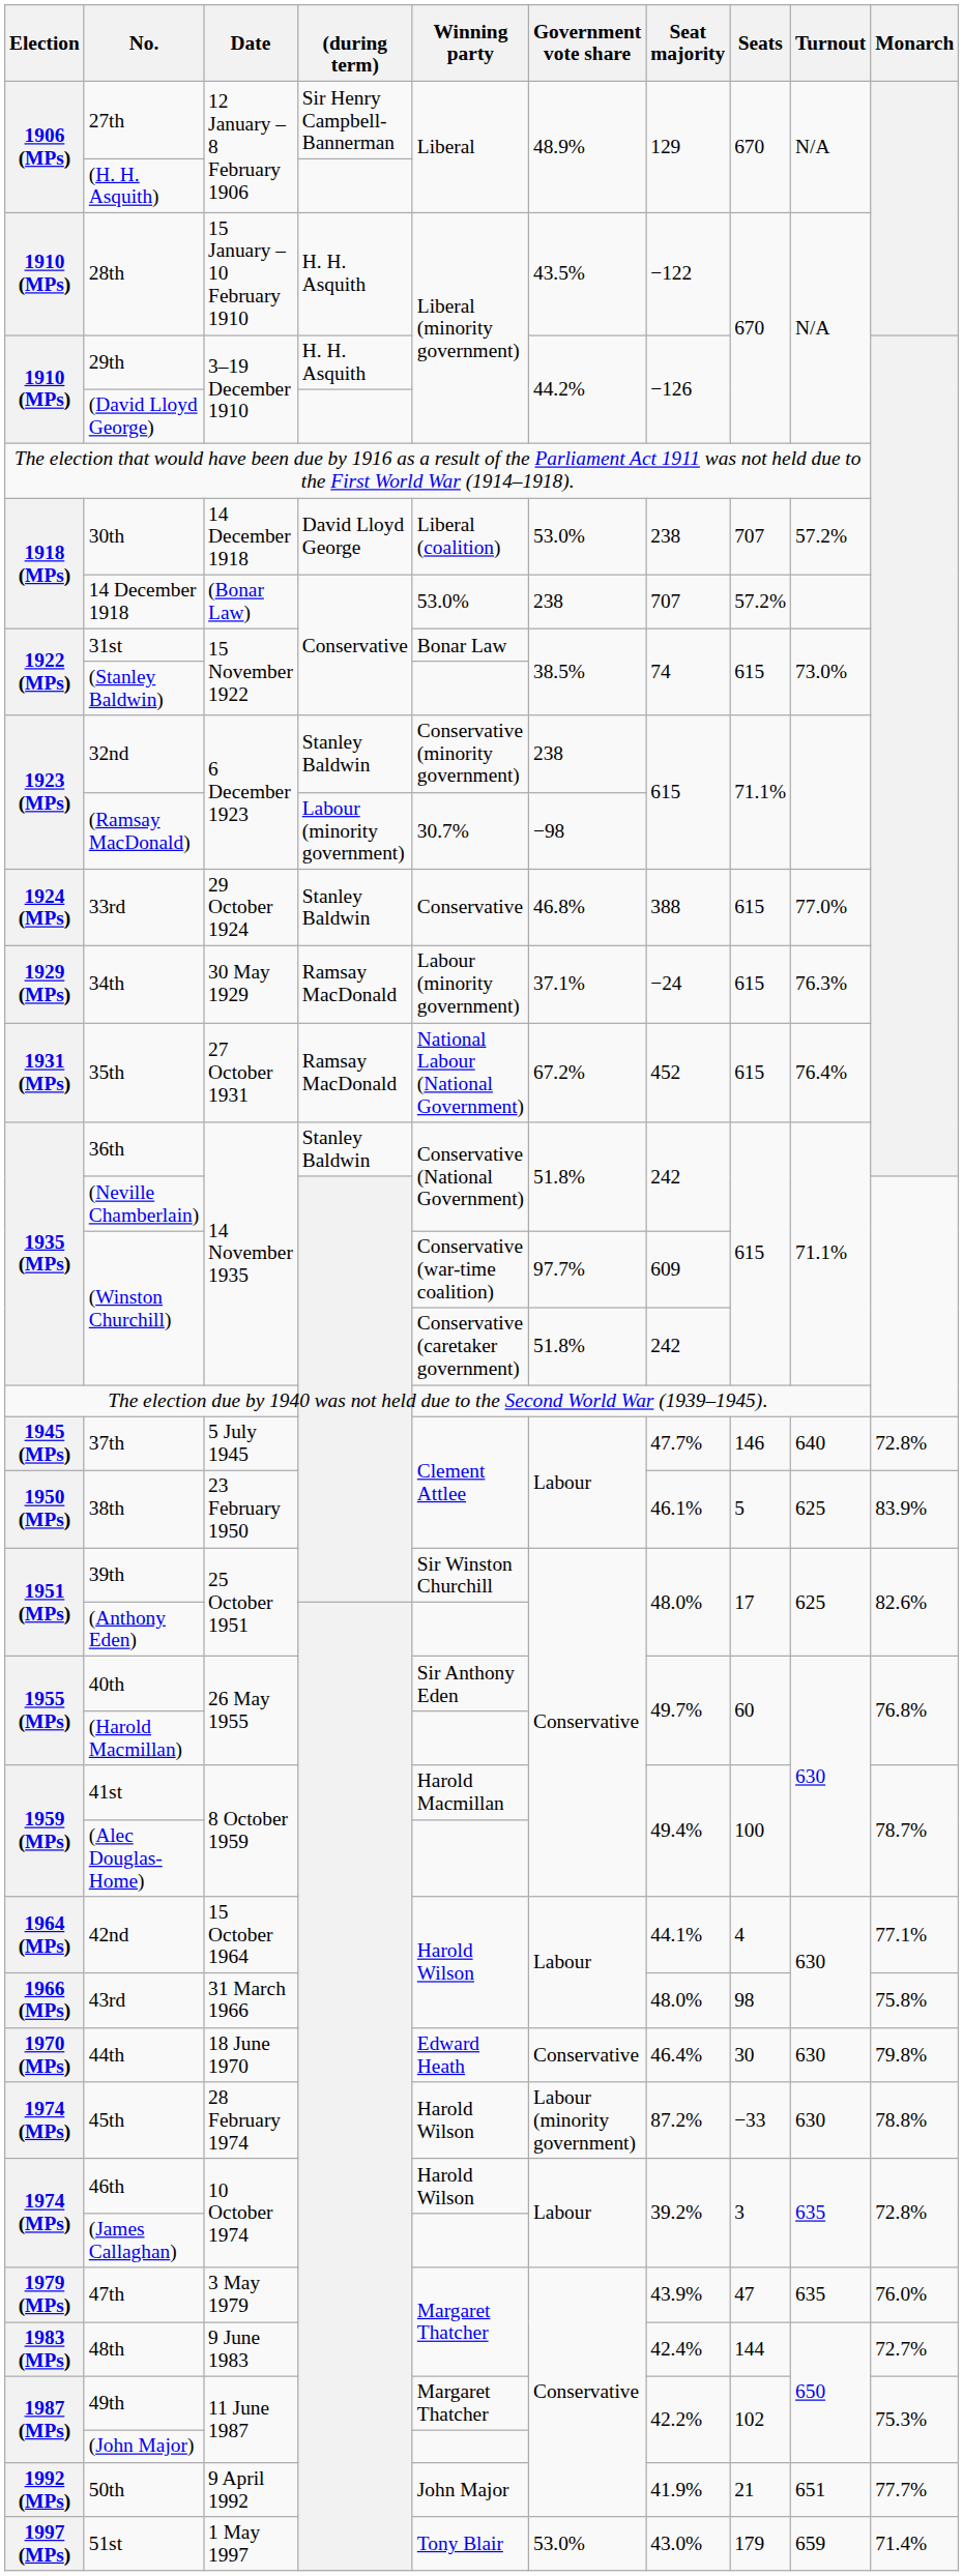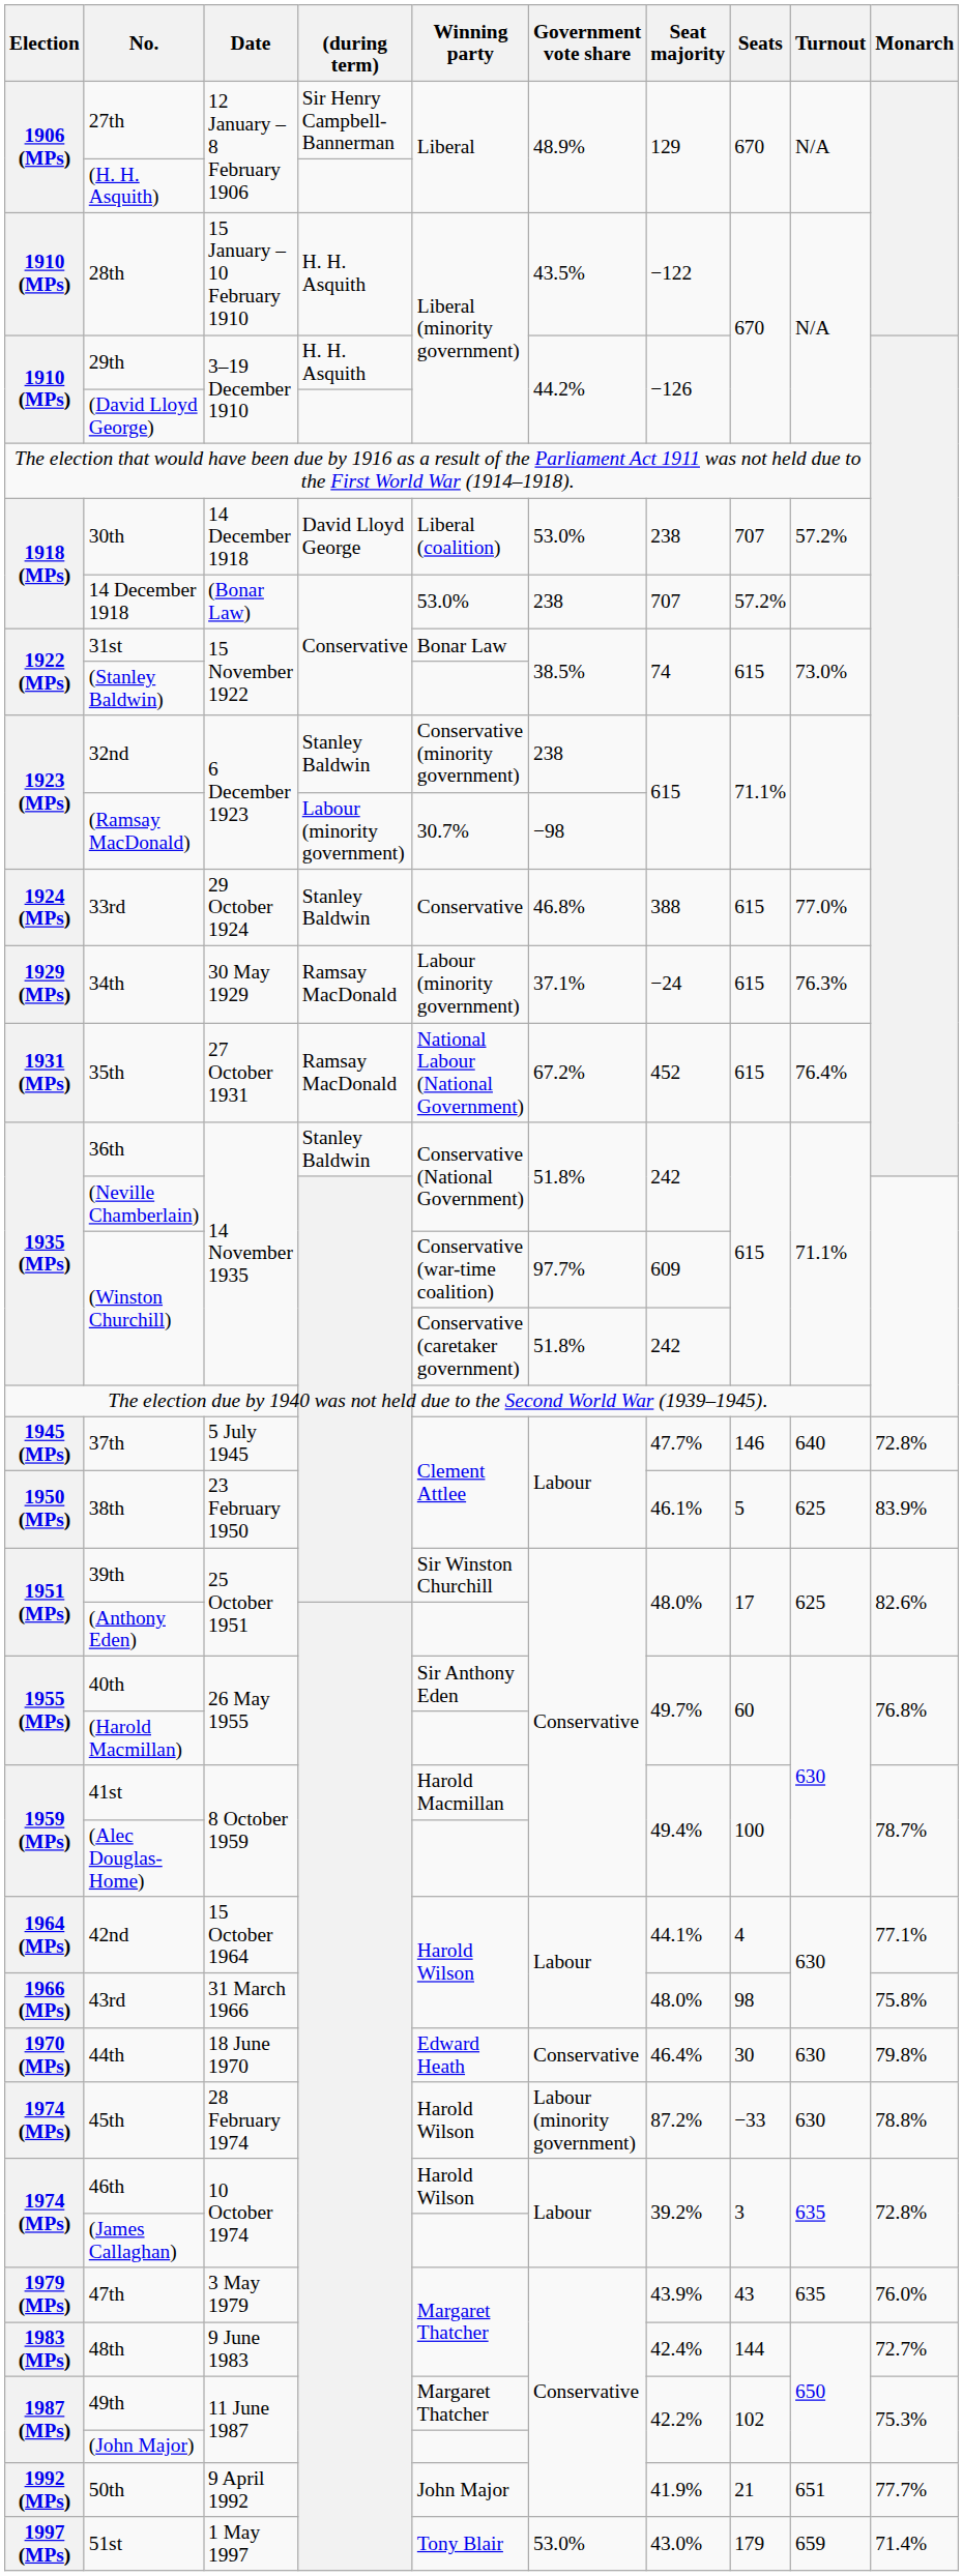 <table class="wikitable sortable">
 <tr>
 <th>Election</th>
 <th>No.</th>
 <th>Date</th>
 <th><br>(during term)</th>
 <th>Winning party</th>
 <th>Government<br>vote share</th>
 <th>Seat majority</th>
 <th>Seats</th>
 <th>Turnout</th>
 <th>Monarch</th>
 </tr>
 <tr>
 <th rowspan="2"><a href='#'>1906</a><br>(<a href='#'>MPs</a>)</th>
 <td>27th</td>
 <td rowspan="2" >12 January – 8 February 1906</td>
 <td>Sir Henry Campbell-Bannerman</td>
 <td rowspan="2" >Liberal</td>
 <td rowspan="2" >48.9%</td>
 <td rowspan="2" >129</td>
 <td rowspan="2" >670</td>
 <td rowspan="2" >N/A</td>
 <th rowspan=3 style="font-weight:normal"><strong></strong></th>
 </tr>
 <tr>
 <td>(<a href='#'>H. H. Asquith</a>)</td>
 </tr>
 <tr>
 <th><a href='#'>1910</a><br>(<a href='#'>MPs</a>)</th>
 <td>28th</td>
 <td>15 January – 10 February 1910</td>
 <td>H. H. Asquith</td>
 <td rowspan="3" >Liberal (minority government)</td>
 <td>43.5%</td>
 <td>−122</td>
 <td rowspan="3" >670</td>
 <td rowspan="3" >N/A</td>
 </tr>
 <tr>
 <th rowspan="2"><a href='#'>1910</a><br>(<a href='#'>MPs</a>)</th>
 <td>29th</td>
 <td rowspan="2" >3–19 December 1910</td>
 <td>H. H. Asquith</td>
 <td rowspan="2" >44.2%</td>
 <td rowspan="2" >−126</td>
 <th rowspan="13" style="font-weight:normal"><strong></strong></th>
 </tr>
 <tr>
 <td>(<a href='#'>David Lloyd George</a>)</td>
 </tr>
 <tr>
 <td colspan="9" style="text-align:center;"><em>The election that would have been due by 1916 as a result of the <a href='#'>Parliament Act 1911</a> was not held due to the <a href='#'>First World War</a> (1914–1918).</em></td>
 </tr>
 <tr>
 <th rowspan="2"><a href='#'>1918</a><br>(<a href='#'>MPs</a>)</th>
 <td>30th</td>
 <td>14 December 1918</td>
 <td>David Lloyd George</td>
 <td>Liberal (<a href='#'>coalition</a>)</td>
 <td>53.0%</td>
 <td>238</td>
 <td>707</td>
 <td>57.2%</td>
 </tr>
 <tr>
 <td>14 December 1918</td>
 <td>(<a href='#'>Bonar Law</a>)</td>
 <td rowspan="3" >Conservative</td>
 <td>53.0%</td>
 <td>238</td>
 <td>707</td>
 <td>57.2%</td>
 </tr>
 <tr>
 <th rowspan="2"><a href='#'>1922</a><br>(<a href='#'>MPs</a>)</th>
 <td>31st</td>
 <td rowspan="2" >15 November 1922</td>
 <td>Bonar Law</td>
 <td rowspan="2" >38.5%</td>
 <td rowspan="2" >74</td>
 <td rowspan="2" >615</td>
 <td rowspan="2" >73.0%</td>
 </tr>
 <tr>
 <td>(<a href='#'>Stanley Baldwin</a>)</td>
 </tr>
 <tr>
 <th rowspan="2"><a href='#'>1923</a><br>(<a href='#'>MPs</a>)</th>
 <td>32nd</td>
 <td rowspan="2" >6 December 1923</td>
 <td>Stanley Baldwin</td>
 <td>Conservative (minority government)</td>
 <td>238</td>
 <td rowspan="2" >615</td>
 <td rowspan="2" >71.1%</td>
 </tr>
 <tr>
 <td>(<a href='#'>Ramsay MacDonald</a>)</td>
 <td><a href='#'>Labour</a> (minority government)</td>
 <td>30.7%</td>
 <td>−98</td>
 </tr>
 <tr>
 <th><a href='#'>1924</a><br>(<a href='#'>MPs</a>)</th>
 <td>33rd</td>
 <td>29 October 1924</td>
 <td>Stanley Baldwin</td>
 <td>Conservative</td>
 <td>46.8%</td>
 <td>388</td>
 <td>615</td>
 <td>77.0%</td>
 </tr>
 <tr>
 <th><a href='#'>1929</a><br>(<a href='#'>MPs</a>)</th>
 <td>34th</td>
 <td>30 May 1929</td>
 <td>Ramsay MacDonald</td>
 <td>Labour (minority government)</td>
 <td>37.1%</td>
 <td>−24</td>
 <td>615</td>
 <td>76.3%</td>
 </tr>
 <tr>
 <th><a href='#'>1931</a><br>(<a href='#'>MPs</a>)</th>
 <td>35th</td>
 <td>27 October 1931</td>
 <td>Ramsay MacDonald</td>
 <td><a href='#'>National Labour</a> (<a href='#'>National Government</a>)</td>
 <td>67.2%</td>
 <td>452</td>
 <td>615</td>
 <td>76.4%</td>
 </tr>
 <tr>
 <th rowspan="4"><a href='#'>1935</a><br>(<a href='#'>MPs</a>)</th>
 <td>36th</td>
 <td rowspan="4" >14 November 1935</td>
 <td>Stanley Baldwin</td>
 <td rowspan="2" >Conservative (National Government)</td>
 <td rowspan="2" >51.8%</td>
 <td rowspan="2" >242</td>
 <td rowspan="4" >615</td>
 <td rowspan="4" >71.1%</td>
 </tr>
 <tr>
 <td>(<a href='#'>Neville Chamberlain</a>)</td>
 <th rowspan="7" style="font-weight:normal"><strong></strong></th>
 </tr>
 <tr>
 <td rowspan="2" >(<a href='#'>Winston Churchill</a>)</td>
 <td>Conservative (war-time coalition)</td>
 <td>97.7%</td>
 <td>609</td>
 </tr>
 <tr>
 <td>Conservative (caretaker government)</td>
 <td>51.8%</td>
 <td>242</td>
 </tr>
 <tr>
 <td colspan="9" style="text-align:center;"><em>The election due by 1940 was not held due to the <a href='#'>Second World War</a> (1939–1945)</em>.</td>
 </tr>
 <tr>
 <th><a href='#'>1945</a><br>(<a href='#'>MPs</a>)</th>
 <td>37th</td>
 <td>5 July 1945</td>
 <td rowspan="2" ><a href='#'>Clement Attlee</a></td>
 <td rowspan="2" >Labour</td>
 <td>47.7%</td>
 <td>146</td>
 <td>640</td>
 <td>72.8%</td>
 </tr>
 <tr>
 <th><a href='#'>1950</a><br>(<a href='#'>MPs</a>)</th>
 <td>38th</td>
 <td>23 February 1950</td>
 <td>46.1%</td>
 <td>5</td>
 <td>625</td>
 <td>83.9%</td>
 </tr>
 <tr>
 <th rowspan="2"><a href='#'>1951</a><br>(<a href='#'>MPs</a>)</th>
 <td>39th</td>
 <td rowspan="2" >25 October 1951</td>
 <td>Sir Winston Churchill</td>
 <td rowspan="6" >Conservative</td>
 <td rowspan="2" >48.0%</td>
 <td rowspan="2" >17</td>
 <td rowspan="2" >625</td>
 <td rowspan="2" >82.6%</td>
 </tr>
 <tr>
 <td>(<a href='#'>Anthony Eden</a>)</td>
 <th rowspan=17 style="font-weight:normal"><strong></strong></th>
 </tr>
 <tr>
 <th rowspan="2"><a href='#'>1955</a><br>(<a href='#'>MPs</a>)</th>
 <td>40th</td>
 <td rowspan="2" >26 May 1955</td>
 <td>Sir Anthony Eden</td>
 <td rowspan="2" >49.7%</td>
 <td rowspan="2" >60</td>
 <td rowspan="4" ><a href='#'>630</a></td>
 <td rowspan="2" >76.8%</td>
 </tr>
 <tr>
 <td>(<a href='#'>Harold Macmillan</a>)</td>
 </tr>
 <tr>
 <th rowspan="2"><a href='#'>1959</a><br>(<a href='#'>MPs</a>)</th>
 <td>41st</td>
 <td rowspan="2" >8 October 1959</td>
 <td>Harold Macmillan</td>
 <td rowspan="2" >49.4%</td>
 <td rowspan="2" >100</td>
 <td rowspan="2" >78.7%</td>
 </tr>
 <tr>
 <td>(<a href='#'>Alec Douglas-Home</a>)</td>
 </tr>
 <tr>
 <th><a href='#'>1964</a><br>(<a href='#'>MPs</a>)</th>
 <td>42nd</td>
 <td>15 October 1964</td>
 <td rowspan="2" ><a href='#'>Harold Wilson</a></td>
 <td rowspan="2" >Labour</td>
 <td>44.1%</td>
 <td>4</td>
 <td rowspan="2" >630</td>
 <td>77.1%</td>
 </tr>
 <tr>
 <th><a href='#'>1966</a><br>(<a href='#'>MPs</a>)</th>
 <td>43rd</td>
 <td>31 March 1966</td>
 <td>48.0%</td>
 <td>98</td>
 <td>75.8%</td>
 </tr>
 <tr>
 <th><a href='#'>1970</a><br>(<a href='#'>MPs</a>)</th>
 <td>44th</td>
 <td>18 June 1970</td>
 <td><a href='#'>Edward Heath</a></td>
 <td>Conservative</td>
 <td>46.4%</td>
 <td>30</td>
 <td>630</td>
 <td>79.8%</td>
 </tr>
 <tr>
 <th><a href='#'>1974</a><br>(<a href='#'>MPs</a>)</th>
 <td>45th</td>
 <td>28 February 1974</td>
 <td>Harold Wilson</td>
 <td>Labour (minority government)</td>
 <td>87.2%</td>
 <td>−33</td>
 <td>630</td>
 <td>78.8%</td>
 </tr>
 <tr>
 <th rowspan="2"><a href='#'>1974</a><br>(<a href='#'>MPs</a>)</th>
 <td>46th</td>
 <td rowspan="2" >10 October 1974</td>
 <td>Harold Wilson</td>
 <td rowspan="2" >Labour</td>
 <td rowspan="2" >39.2%</td>
 <td rowspan="2" >3</td>
 <td rowspan="2" ><a href='#'>635</a></td>
 <td rowspan="2" >72.8%</td>
 </tr>
 <tr>
 <td>(<a href='#'>James Callaghan</a>)</td>
 </tr>
 <tr>
 <th><a href='#'>1979</a><br>(<a href='#'>MPs</a>)</th>
 <td>47th</td>
 <td>3 May 1979</td>
 <td rowspan="2" ><a href='#'>Margaret Thatcher</a></td>
 <td rowspan="5" >Conservative</td>
 <td>43.9%</td>
-<td>47</td>
+<td>43</td>
 <td>635</td>
 <td>76.0%</td>
 </tr>
 <tr>
 <th><a href='#'>1983</a><br>(<a href='#'>MPs</a>)</th>
 <td>48th</td>
 <td>9 June 1983</td>
 <td>42.4%</td>
 <td>144</td>
 <td rowspan="3" ><a href='#'>650</a></td>
 <td>72.7%</td>
 </tr>
 <tr>
 <th rowspan="2"><a href='#'>1987</a><br>(<a href='#'>MPs</a>)</th>
 <td>49th</td>
 <td rowspan="2" >11 June 1987</td>
 <td>Margaret Thatcher</td>
 <td rowspan="2" >42.2%</td>
 <td rowspan="2" >102</td>
 <td rowspan="2" >75.3%</td>
 </tr>
 <tr>
 <td>(<a href='#'>John Major</a>)</td>
 </tr>
 <tr>
 <th><a href='#'>1992</a><br>(<a href='#'>MPs</a>)</th>
 <td>50th</td>
 <td>9 April 1992</td>
 <td>John Major</td>
 <td>41.9%</td>
 <td>21</td>
 <td>651</td>
 <td>77.7%</td>
 </tr>
 <tr>
 <th><a href='#'>1997</a><br>(<a href='#'>MPs</a>)</th>
 <td>51st</td>
 <td>1 May 1997</td>
 <td><a href='#'>Tony Blair</a></td>
 <td>53.0%</td>
 <td>43.0%</td>
 <td>179</td>
 <td>659</td>
 <td>71.4%</td>
 </tr>
 </table>
